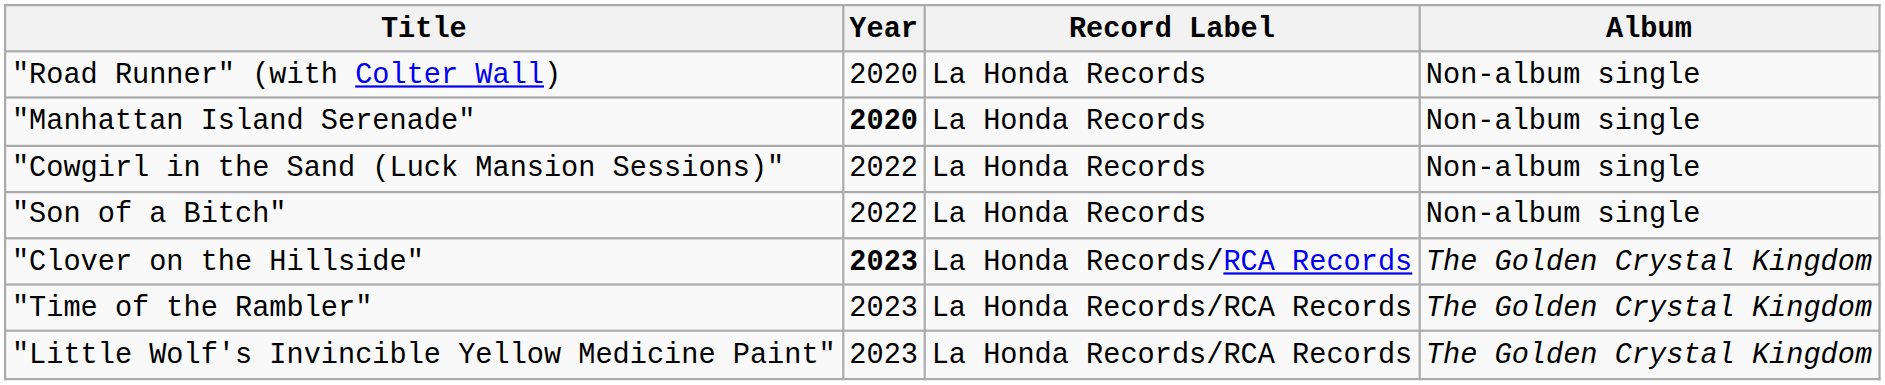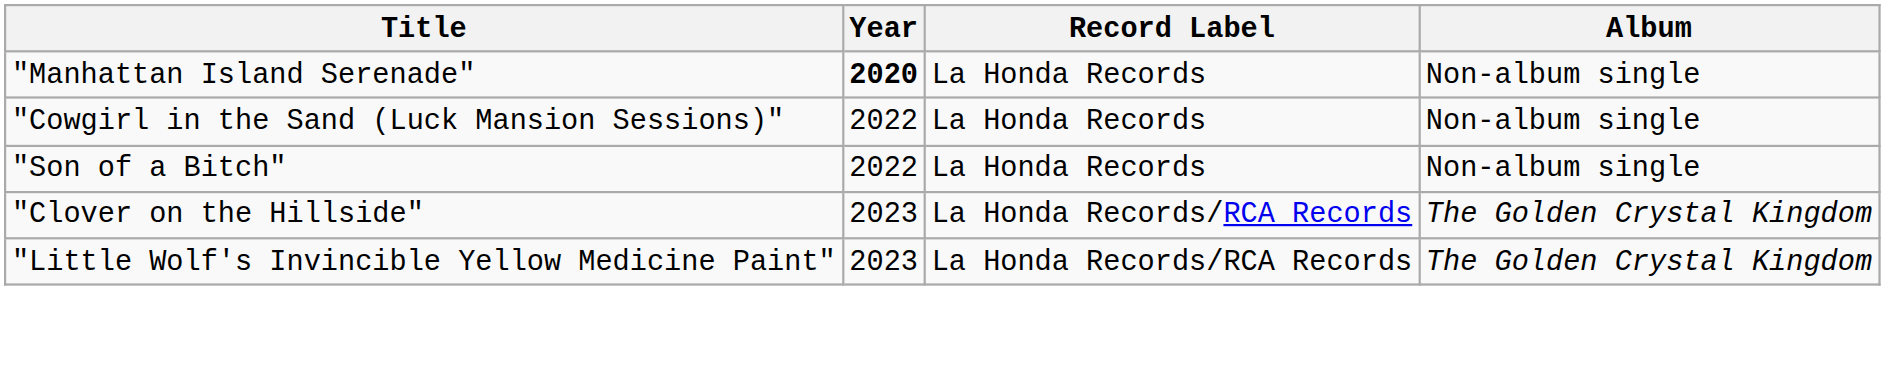 <table class="wikitable">
 <tr>
 <th>Title</th>
 <th>Year</th>
 <th>Record Label</th>
 <th>Album</th>
-</tr>
-<tr>
-<td>"Road Runner" (with <a href='#'>Colter Wall</a>)</td>
-<td>2020</td>
-<td>La Honda Records</td>
-<td>Non-album single</td>
 </tr>
 <tr>
 <td>"Manhattan Island Serenade"</td>
 <td><strong>2020</strong></td>
 <td>La Honda Records</td>
 <td>Non-album single</td>
 </tr>
 <tr>
 <td>"Cowgirl in the Sand (Luck Mansion Sessions)"</td>
 <td>2022</td>
 <td>La Honda Records</td>
 <td>Non-album single</td>
 </tr>
 <tr>
 <td>"Son of a Bitch"</td>
 <td>2022</td>
 <td>La Honda Records</td>
 <td>Non-album single</td>
 </tr>
 <tr>
 <td>"Clover on the Hillside"</td>
-<td><strong>2023</strong></td>
+<td>2023</td>
 <td>La Honda Records/<a href='#'>RCA Records</a></td>
-<td><em>The Golden Crystal Kingdom</em></td>
-</tr>
-<tr>
-<td>"Time of the Rambler"</td>
-<td>2023</td>
-<td>La Honda Records/RCA Records</td>
 <td><em>The Golden Crystal Kingdom</em></td>
 </tr>
 <tr>
 <td>"Little Wolf's Invincible Yellow Medicine Paint"</td>
 <td>2023</td>
 <td>La Honda Records/RCA Records</td>
 <td><em>The Golden Crystal Kingdom</em></td>
 </tr>
 </table>
